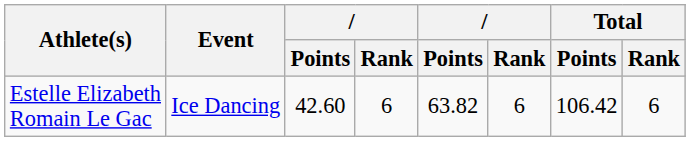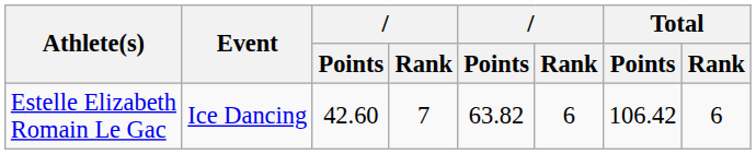 <table class="wikitable">
 <tr>
 <th rowspan="2">Athlete(s)</th>
 <th rowspan="2">Event</th>
 <th colspan="2">/</th>
 <th colspan="2">/</th>
 <th colspan="2">Total</th>
 </tr>
 <tr>
 <th>Points</th>
 <th>Rank</th>
 <th>Points</th>
 <th>Rank</th>
 <th>Points</th>
 <th>Rank</th>
 </tr>
 <tr>
 <td><a href='#'>Estelle Elizabeth</a><br><a href='#'>Romain Le Gac</a></td>
 <td><a href='#'>Ice Dancing</a></td>
 <td align="center">42.60</td>
-<td align="center">6</td>
+<td align="center">7</td>
 <td align="center">63.82</td>
 <td align="center">6</td>
 <td align="center">106.42</td>
 <td align="center">6</td>
 </tr>
 </table>
